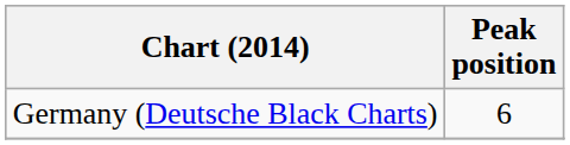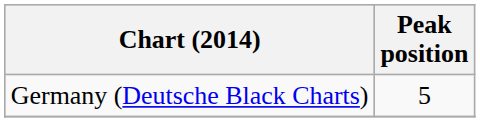 <table class="wikitable sortable">
 <tr>
 <th>Chart (2014)</th>
 <th>Peak<br>position</th>
 </tr>
 <tr>
 <td>Germany (<a href='#'>Deutsche Black Charts</a>)</td>
-<td style="text-align:center;">6</td>
+<td style="text-align:center;">5</td>
 </tr>
 <tr>
 </tr>
 <tr>
 </tr>
 <tr>
 </tr>
 </table>
